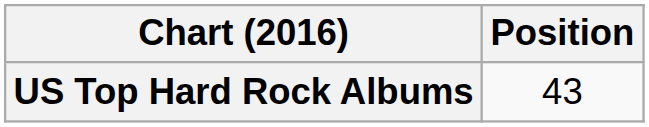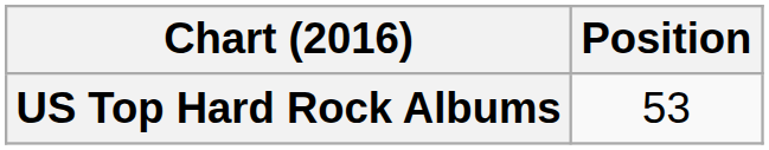 <table class="wikitable plainrowheaders" style="text-align:center">
 <tr>
 <th scope="col">Chart (2016)</th>
 <th scope="col">Position</th>
 </tr>
 <tr>
 <th scope="row">US Top Hard Rock Albums</th>
-<td>43</td>
+<td>53</td>
 </tr>
 </table>
